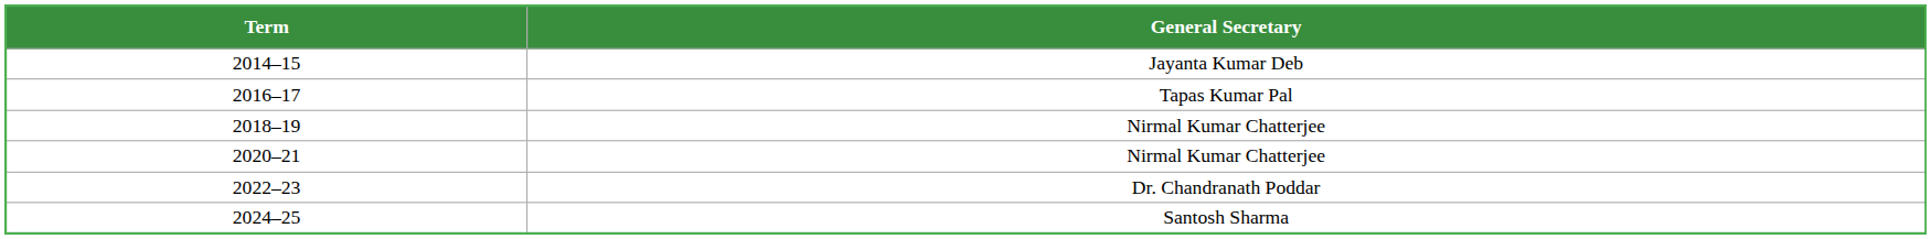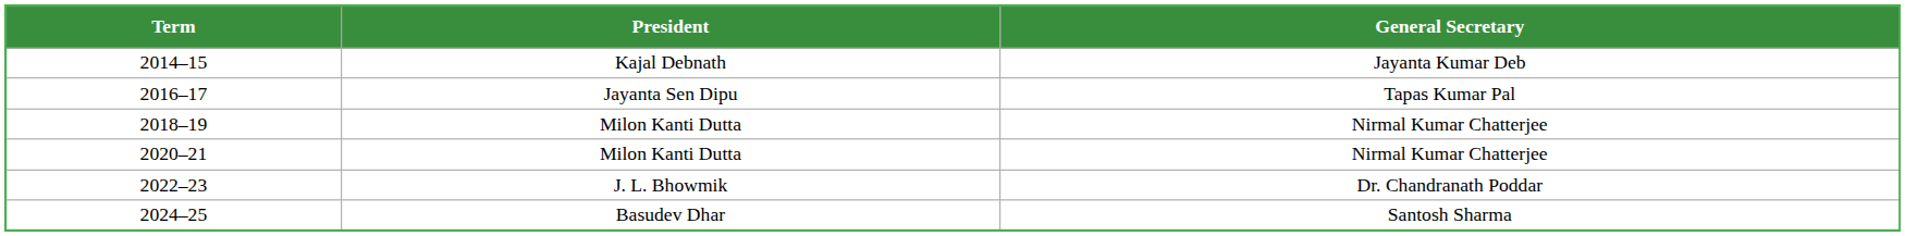 <table class="wikitable" style="width:100%; text-align:center; border:2px solid #4CAF50; background-color:#ffffff; font-size:100%;">
 <tr>
 <th style="background-color:#388E3C; color:white; padding:8px;">Term</th>
+<th style="background-color:#388E3C; color:white; padding:8px;">President</th>
 <th style="background-color:#388E3C; color:white; padding:8px;">General Secretary</th>
 </tr>
 <tr>
 <td>2014–15</td>
+<td>Kajal Debnath</td>
 <td>Jayanta Kumar Deb</td>
 </tr>
 <tr>
 <td>2016–17</td>
+<td>Jayanta Sen Dipu</td>
 <td>Tapas Kumar Pal</td>
 </tr>
 <tr>
 <td>2018–19</td>
+<td>Milon Kanti Dutta</td>
 <td>Nirmal Kumar Chatterjee</td>
 </tr>
 <tr>
 <td>2020–21</td>
+<td>Milon Kanti Dutta</td>
 <td>Nirmal Kumar Chatterjee</td>
 </tr>
 <tr>
 <td>2022–23</td>
+<td>J. L. Bhowmik</td>
 <td>Dr. Chandranath Poddar</td>
 </tr>
 <tr>
 <td>2024–25</td>
+<td>Basudev Dhar</td>
 <td>Santosh Sharma</td>
 </tr>
 </table>
